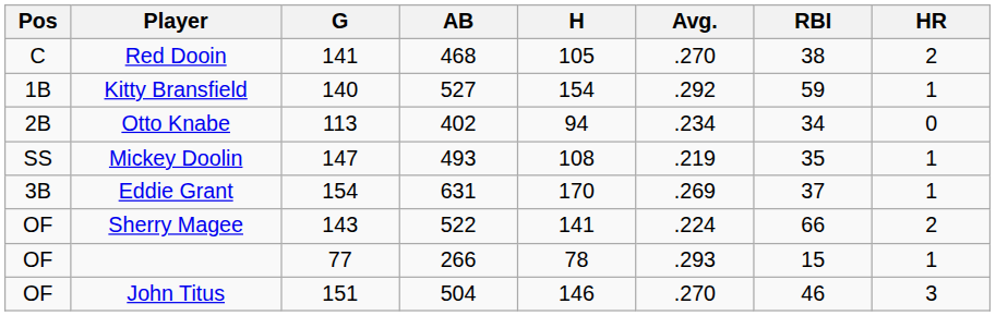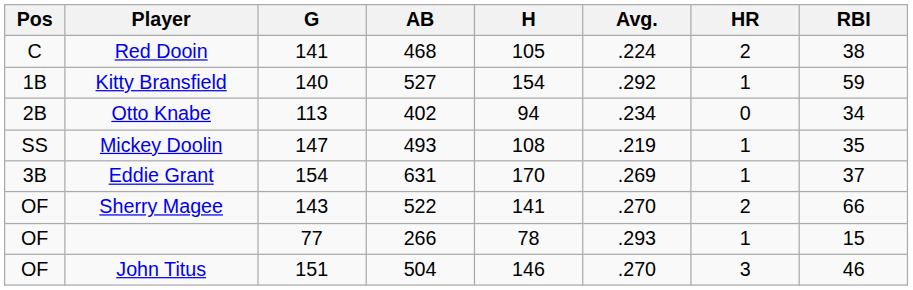 <table class="wikitable sortable">
 <tr>
 <th bgcolor="#DDDDFF" width="5%">Pos</th>
 <th bgcolor="#DDDDFF" width="16%">Player</th>
 <th bgcolor="#DDDDFF" width="9%">G</th>
 <th bgcolor="#DDDDFF" width="9%">AB</th>
 <th bgcolor="#DDDDFF" width="9%">H</th>
 <th bgcolor="#DDDDFF" width="9%">Avg.</th>
+<th bgcolor="#DDDDFF" width="9%">HR</th>
 <th bgcolor="#DDDDFF" width="9%">RBI</th>
-<th bgcolor="#DDDDFF" width="9%">HR</th>
 </tr>
 <tr align="center">
 <td>C</td>
 <td><a href='#'>Red Dooin</a></td>
 <td>141</td>
 <td>468</td>
 <td>105</td>
-<td>.270</td>
+<td>.224</td>
+<td>2</td>
 <td>38</td>
-<td>2</td>
 </tr>
 <tr align="center">
 <td>1B</td>
 <td><a href='#'>Kitty Bransfield</a></td>
 <td>140</td>
 <td>527</td>
 <td>154</td>
 <td>.292</td>
+<td>1</td>
 <td>59</td>
-<td>1</td>
 </tr>
 <tr align="center">
 <td>2B</td>
 <td><a href='#'>Otto Knabe</a></td>
 <td>113</td>
 <td>402</td>
 <td>94</td>
 <td>.234</td>
+<td>0</td>
 <td>34</td>
-<td>0</td>
 </tr>
 <tr align="center">
 <td>SS</td>
 <td><a href='#'>Mickey Doolin</a></td>
 <td>147</td>
 <td>493</td>
 <td>108</td>
 <td>.219</td>
+<td>1</td>
 <td>35</td>
-<td>1</td>
 </tr>
 <tr align="center">
 <td>3B</td>
 <td><a href='#'>Eddie Grant</a></td>
 <td>154</td>
 <td>631</td>
 <td>170</td>
 <td>.269</td>
+<td>1</td>
 <td>37</td>
-<td>1</td>
 </tr>
 <tr align="center">
 <td>OF</td>
 <td><a href='#'>Sherry Magee</a></td>
 <td>143</td>
 <td>522</td>
 <td>141</td>
-<td>.224</td>
+<td>.270</td>
+<td>2</td>
 <td>66</td>
-<td>2</td>
 </tr>
 <tr align="center">
 <td>OF</td>
 <td></td>
 <td>77</td>
 <td>266</td>
 <td>78</td>
 <td>.293</td>
+<td>1</td>
 <td>15</td>
-<td>1</td>
 </tr>
 <tr align="center">
 <td>OF</td>
 <td><a href='#'>John Titus</a></td>
 <td>151</td>
 <td>504</td>
 <td>146</td>
 <td>.270</td>
+<td>3</td>
 <td>46</td>
-<td>3</td>
 </tr>
 </table>
